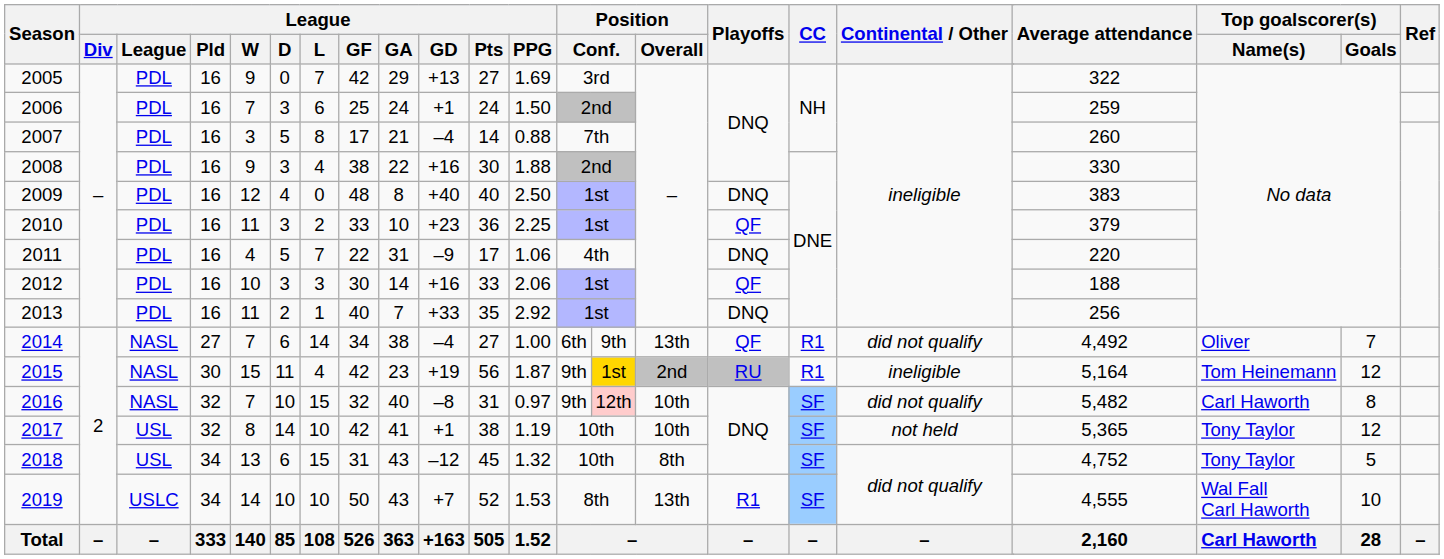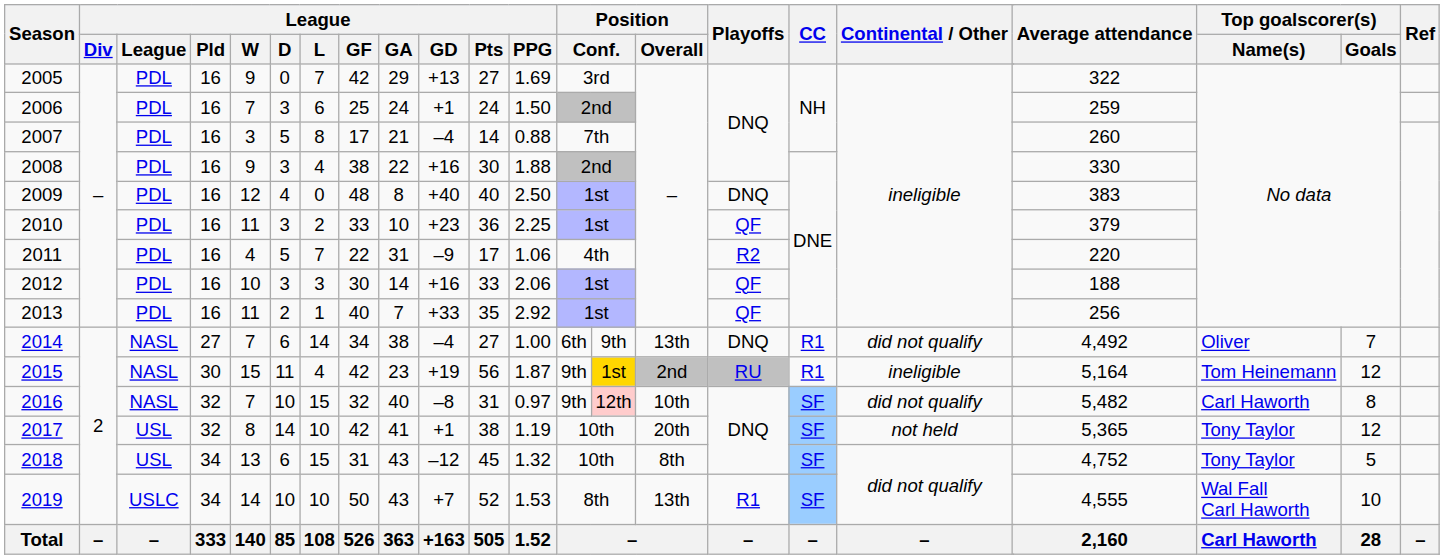 <table class="wikitable" style="font-size:90%; text-align:center;">
 <tr style="background:#f0f6ff;">
 <th rowspan=2>Season</th>
 <th colspan=11>League</th>
 <th colspan=3>Position</th>
 <th rowspan=2>Playoffs</th>
 <th rowspan=2><a href='#'>CC</a></th>
 <th rowspan=2 colspan=2><a href='#'>Continental</a> / Other</th>
 <th rowspan=2>Average attendance</th>
 <th colspan=2>Top goalscorer(s)</th>
 <th rowspan=2>Ref</th>
 </tr>
 <tr>
 <th><a href='#'>Div</a></th>
 <th>League</th>
 <th>Pld</th>
 <th>W</th>
 <th>D</th>
 <th>L</th>
 <th>GF</th>
 <th>GA</th>
 <th>GD</th>
 <th>Pts</th>
 <th>PPG</th>
 <th colspan=2>Conf.</th>
 <th>Overall</th>
 <th>Name(s)</th>
 <th>Goals</th>
 </tr>
 <tr>
 <td>2005</td>
 <td rowspan="9">–</td>
 <td><a href='#'>PDL</a></td>
 <td>16</td>
 <td>9</td>
 <td>0</td>
 <td>7</td>
 <td>42</td>
 <td>29</td>
 <td>+13</td>
 <td>27</td>
 <td>1.69</td>
 <td colspan="2">3rd</td>
 <td rowspan="9">–</td>
 <td rowspan="4">DNQ</td>
 <td rowspan="3">NH</td>
 <td rowspan="9" colspan="2"><em>ineligible</em></td>
 <td>322</td>
 <td rowspan="9" colspan="2"><em>No data</em></td>
 <td></td>
 </tr>
 <tr>
 <td>2006</td>
 <td><a href='#'>PDL</a></td>
 <td>16</td>
 <td>7</td>
 <td>3</td>
 <td>6</td>
 <td>25</td>
 <td>24</td>
 <td>+1</td>
 <td>24</td>
 <td>1.50</td>
 <td style="background:silver;" colspan="2">2nd</td>
 <td>259</td>
 <td></td>
 </tr>
 <tr>
 <td>2007</td>
 <td><a href='#'>PDL</a></td>
 <td>16</td>
 <td>3</td>
 <td>5</td>
 <td>8</td>
 <td>17</td>
 <td>21</td>
 <td>–4</td>
 <td>14</td>
 <td>0.88</td>
 <td colspan="2">7th</td>
 <td>260</td>
 </tr>
 <tr>
 <td>2008</td>
 <td><a href='#'>PDL</a></td>
 <td>16</td>
 <td>9</td>
 <td>3</td>
 <td>4</td>
 <td>38</td>
 <td>22</td>
 <td>+16</td>
 <td>30</td>
 <td>1.88</td>
 <td style="background:silver;" colspan="2">2nd</td>
 <td rowspan="6">DNE</td>
 <td>330</td>
 </tr>
 <tr>
 <td>2009</td>
 <td><a href='#'>PDL</a></td>
 <td>16</td>
 <td>12</td>
 <td>4</td>
 <td>0</td>
 <td>48</td>
 <td>8</td>
 <td>+40</td>
 <td>40</td>
 <td>2.50</td>
 <td style="background:#b3b7ff;" colspan="2">1st</td>
 <td>DNQ</td>
 <td>383</td>
 </tr>
 <tr>
 <td>2010</td>
 <td><a href='#'>PDL</a></td>
 <td>16</td>
 <td>11</td>
 <td>3</td>
 <td>2</td>
 <td>33</td>
 <td>10</td>
 <td>+23</td>
 <td>36</td>
 <td>2.25</td>
 <td style="background:#b3b7ff;" colspan="2">1st</td>
 <td><a href='#'>QF</a></td>
 <td>379</td>
 </tr>
 <tr>
 <td>2011</td>
 <td><a href='#'>PDL</a></td>
 <td>16</td>
 <td>4</td>
 <td>5</td>
 <td>7</td>
 <td>22</td>
 <td>31</td>
 <td>–9</td>
 <td>17</td>
 <td>1.06</td>
 <td colspan="2">4th</td>
-<td>DNQ</td>
+<td><a href='#'>R2</a></td>
 <td>220</td>
 </tr>
 <tr>
 <td>2012</td>
 <td><a href='#'>PDL</a></td>
 <td>16</td>
 <td>10</td>
 <td>3</td>
 <td>3</td>
 <td>30</td>
 <td>14</td>
 <td>+16</td>
 <td>33</td>
 <td>2.06</td>
 <td style="background:#b3b7ff;" colspan="2">1st</td>
 <td><a href='#'>QF</a></td>
 <td>188</td>
 </tr>
 <tr>
 <td>2013</td>
 <td><a href='#'>PDL</a></td>
 <td>16</td>
 <td>11</td>
 <td>2</td>
 <td>1</td>
 <td>40</td>
 <td>7</td>
 <td>+33</td>
 <td>35</td>
 <td>2.92</td>
 <td style="background:#b3b7ff;" colspan="2">1st</td>
-<td>DNQ</td>
+<td><a href='#'>QF</a></td>
 <td>256</td>
 </tr>
 <tr>
 <td><a href='#'>2014</a></td>
 <td rowspan="6">2</td>
 <td><a href='#'>NASL</a></td>
 <td>27</td>
 <td>7</td>
 <td>6</td>
 <td>14</td>
 <td>34</td>
 <td>38</td>
 <td>–4</td>
 <td>27</td>
 <td>1.00</td>
 <td>6th</td>
 <td>9th</td>
 <td>13th</td>
-<td><a href='#'>QF</a></td>
+<td>DNQ</td>
 <td><a href='#'>R1</a></td>
 <td colspan="2"><em>did not qualify</em></td>
 <td>4,492</td>
 <td style="text-align: left"> <a href='#'>Oliver</a></td>
 <td>7</td>
 <td></td>
 </tr>
 <tr>
 <td><a href='#'>2015</a></td>
 <td><a href='#'>NASL</a></td>
 <td>30</td>
 <td>15</td>
 <td>11</td>
 <td>4</td>
 <td>42</td>
 <td>23</td>
 <td>+19</td>
 <td>56</td>
 <td>1.87</td>
 <td>9th</td>
 <td style="background:gold;">1st</td>
 <td style="background:silver;">2nd</td>
 <td style="background:silver;"><a href='#'>RU</a></td>
 <td><a href='#'>R1</a></td>
 <td colspan="2"><em>ineligible</em></td>
 <td>5,164</td>
 <td style="text-align: left"> <a href='#'>Tom Heinemann</a></td>
 <td>12</td>
 <td></td>
 </tr>
 <tr>
 <td><a href='#'>2016</a></td>
 <td><a href='#'>NASL</a></td>
 <td>32</td>
 <td>7</td>
 <td>10</td>
 <td>15</td>
 <td>32</td>
 <td>40</td>
 <td>–8</td>
 <td>31</td>
 <td>0.97</td>
 <td>9th</td>
 <td style="background:#FFCCCC;">12th</td>
 <td>10th</td>
 <td rowspan="3">DNQ</td>
 <td style=background:#9acdff><a href='#'>SF</a></td>
 <td colspan="2"><em>did not qualify</em></td>
 <td>5,482</td>
 <td style="text-align: left"> <a href='#'>Carl Haworth</a></td>
 <td>8</td>
 <td></td>
 </tr>
 <tr>
 <td><a href='#'>2017</a></td>
 <td><a href='#'>USL</a></td>
 <td>32</td>
 <td>8</td>
 <td>14</td>
 <td>10</td>
 <td>42</td>
 <td>41</td>
 <td>+1</td>
 <td>38</td>
 <td>1.19</td>
 <td colspan="2">10th</td>
-<td>10th</td>
+<td>20th</td>
 <td style=background:#9acdff><a href='#'>SF</a></td>
 <td colspan="2"><em>not held</em></td>
 <td>5,365</td>
 <td style="text-align: left"> <a href='#'>Tony Taylor</a></td>
 <td>12</td>
 <td></td>
 </tr>
 <tr>
 <td><a href='#'>2018</a></td>
 <td><a href='#'>USL</a></td>
 <td>34</td>
 <td>13</td>
 <td>6</td>
 <td>15</td>
 <td>31</td>
 <td>43</td>
 <td>–12</td>
 <td>45</td>
 <td>1.32</td>
 <td colspan="2">10th</td>
 <td>8th</td>
 <td style=background:#9acdff><a href='#'>SF</a></td>
 <td rowspan="2" colspan="2"><em>did not qualify</em></td>
 <td>4,752</td>
 <td style="text-align: left"> <a href='#'>Tony Taylor</a></td>
 <td>5</td>
 <td></td>
 </tr>
 <tr>
 <td><a href='#'>2019</a></td>
 <td><a href='#'>USLC</a></td>
 <td>34</td>
 <td>14</td>
 <td>10</td>
 <td>10</td>
 <td>50</td>
 <td>43</td>
 <td>+7</td>
 <td>52</td>
 <td>1.53</td>
 <td colspan="2">8th</td>
 <td>13th</td>
 <td><a href='#'>R1</a></td>
 <td style=background:#9acdff><a href='#'>SF</a></td>
 <td>4,555</td>
 <td style="text-align: left"> <a href='#'>Wal Fall</a><br> <a href='#'>Carl Haworth</a></td>
 <td>10</td>
 <td></td>
 </tr>
 <tr>
 <th>Total</th>
 <th>–</th>
 <th>–</th>
 <th>333</th>
 <th>140</th>
 <th>85</th>
 <th>108</th>
 <th>526</th>
 <th>363</th>
 <th>+163</th>
 <th>505</th>
 <th>1.52</th>
 <th colspan="3">–</th>
 <th>–</th>
 <th>–</th>
 <th colspan="2">–</th>
 <th>2,160</th>
 <th style="text-align: left"> <a href='#'>Carl Haworth</a></th>
 <th>28</th>
 <th>–</th>
 </tr>
 </table>
